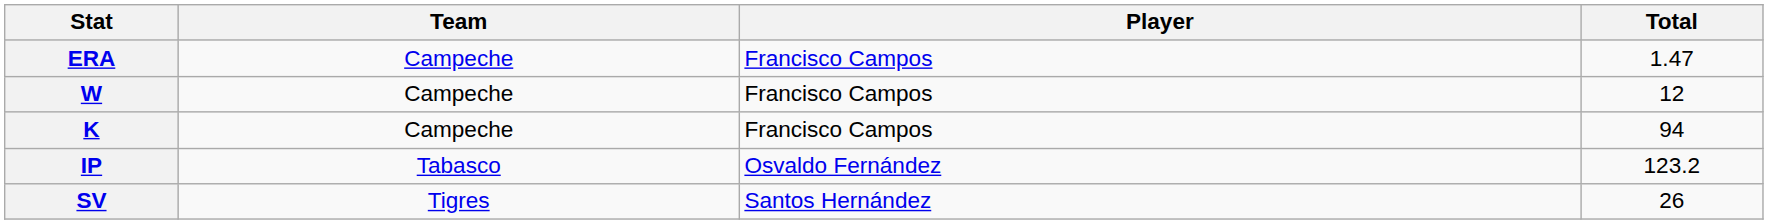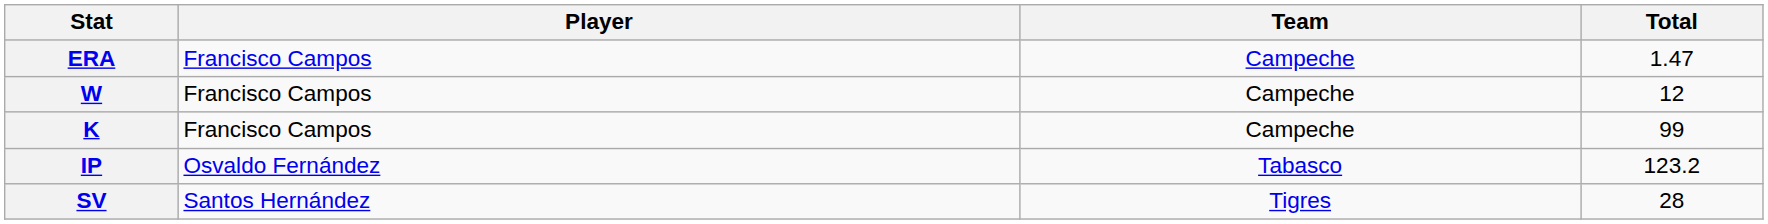 <table class="wikitable" style="text-align:center;">
 <tr>
 <th scope="col" width="3%">Stat</th>
+<th scope="col" width="15%">Player</th>
 <th scope="col" width="10%">Team</th>
-<th scope="col" width="15%">Player</th>
 <th scope="col" width="3%">Total</th>
 </tr>
 <tr>
 <th scope="row" style="text-align:center;"><a href='#'>ERA</a></th>
+<td align=left> <a href='#'>Francisco Campos</a></td>
 <td><a href='#'>Campeche</a></td>
-<td align=left> <a href='#'>Francisco Campos</a></td>
 <td>1.47</td>
 </tr>
 <tr>
 <th scope="row" style="text-align:center;"><a href='#'>W</a></th>
+<td align=left> Francisco Campos</td>
 <td>Campeche</td>
-<td align=left> Francisco Campos</td>
 <td>12</td>
 </tr>
 <tr>
 <th scope="row" style="text-align:center;"><a href='#'>K</a></th>
+<td align=left> Francisco Campos</td>
 <td>Campeche</td>
-<td align=left> Francisco Campos</td>
-<td>94</td>
+<td>99</td>
 </tr>
 <tr>
 <th scope="row" style="text-align:center;"><a href='#'>IP</a></th>
+<td align=left> <a href='#'>Osvaldo Fernández</a></td>
 <td><a href='#'>Tabasco</a></td>
-<td align=left> <a href='#'>Osvaldo Fernández</a></td>
 <td>123.2</td>
 </tr>
 <tr>
 <th scope="row" style="text-align:center;"><a href='#'>SV</a></th>
+<td align=left> <a href='#'>Santos Hernández</a></td>
 <td><a href='#'>Tigres</a></td>
-<td align=left> <a href='#'>Santos Hernández</a></td>
-<td>26</td>
+<td>28</td>
 </tr>
 </table>
